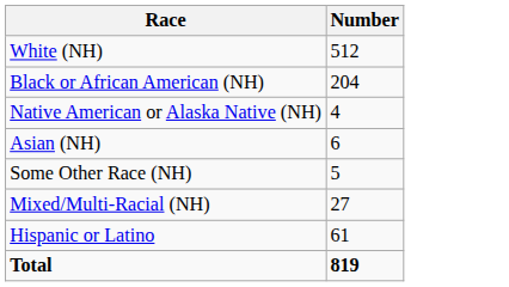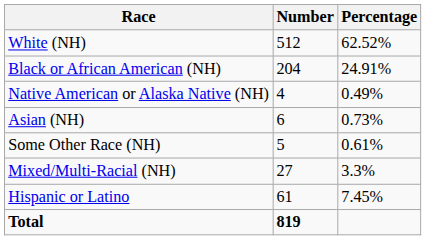 <table class="wikitable">
 <tr>
 <th>Race</th>
 <th>Number</th>
+<th>Percentage</th>
 </tr>
 <tr>
 <td><a href='#'>White</a> (NH)</td>
 <td>512</td>
+<td>62.52%</td>
 </tr>
 <tr>
 <td><a href='#'>Black or African American</a> (NH)</td>
 <td>204</td>
+<td>24.91%</td>
 </tr>
 <tr>
 <td><a href='#'>Native American</a> or <a href='#'>Alaska Native</a> (NH)</td>
 <td>4</td>
+<td>0.49%</td>
 </tr>
 <tr>
 <td><a href='#'>Asian</a> (NH)</td>
 <td>6</td>
+<td>0.73%</td>
 </tr>
 <tr>
 <td>Some Other Race (NH)</td>
 <td>5</td>
+<td>0.61%</td>
 </tr>
 <tr>
 <td><a href='#'>Mixed/Multi-Racial</a> (NH)</td>
 <td>27</td>
+<td>3.3%</td>
 </tr>
 <tr>
 <td><a href='#'>Hispanic or Latino</a></td>
 <td>61</td>
+<td>7.45%</td>
 </tr>
 <tr>
 <td><strong>Total</strong></td>
 <td><strong>819</strong></td>
+<td></td>
 </tr>
 </table>
